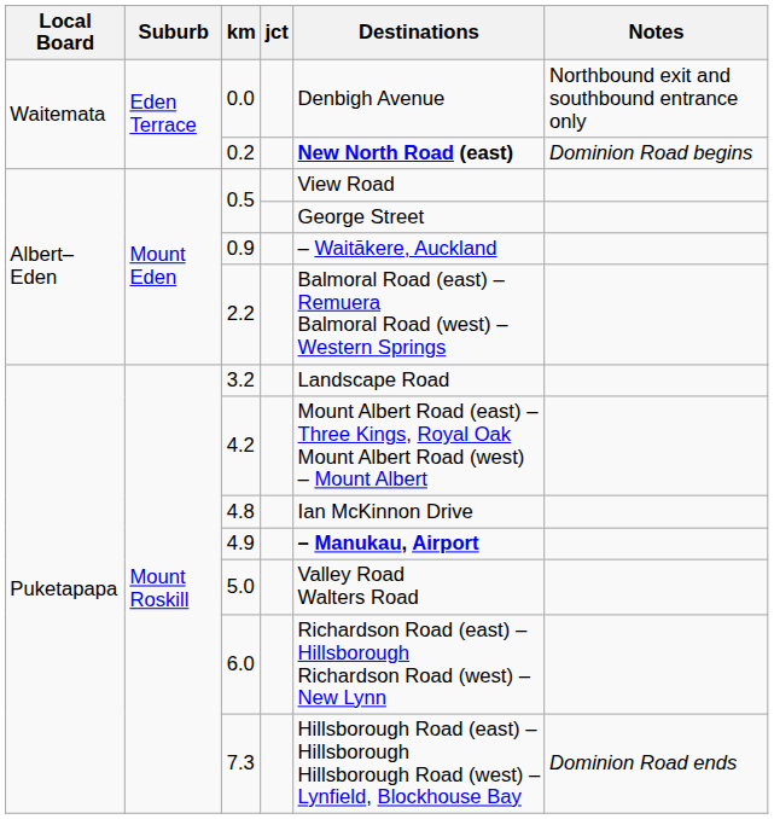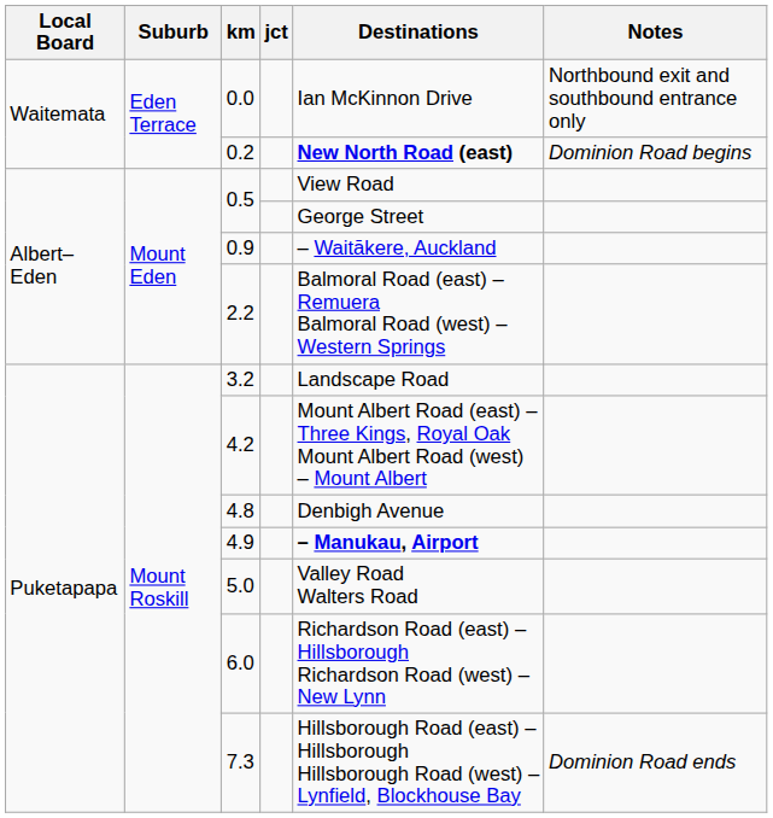 <table class="wikitable">
 <tr>
 <th>Local Board</th>
 <th>Suburb</th>
 <th>km</th>
 <th>jct</th>
 <th>Destinations</th>
 <th>Notes</th>
 </tr>
 <tr>
 <td rowspan=2>Waitemata</td>
 <td rowspan=2><a href='#'>Eden Terrace</a></td>
 <td>0.0</td>
 <td></td>
-<td>Denbigh Avenue</td>
+<td>Ian McKinnon Drive</td>
 <td>Northbound exit and southbound entrance only</td>
 </tr>
 <tr>
 <td>0.2</td>
 <td></td>
 <td><strong><a href='#'>New North Road</a> (east)</strong></td>
 <td><em>Dominion Road begins</em></td>
 </tr>
 <tr>
 <td rowspan=5>Albert–Eden</td>
 <td rowspan=5><a href='#'>Mount Eden</a></td>
 <td rowspan=2>0.5</td>
 <td></td>
 <td>View Road</td>
 <td></td>
 </tr>
 <tr>
 <td></td>
 <td>George Street</td>
 <td></td>
 </tr>
 <tr>
 <td>0.9</td>
 <td></td>
 <td> – <a href='#'>Waitākere, Auckland</a></td>
 <td></td>
 </tr>
 <tr>
 <td>2.2</td>
 <td></td>
 <td>Balmoral Road (east) – <a href='#'>Remuera</a> <br> Balmoral Road (west) – <a href='#'>Western Springs</a></td>
 <td></td>
 </tr>
 <tr>
 <td rowspan=2>3.2</td>
 <td rowspan=2></td>
 <td rowspan=2>Landscape Road</td>
 <td rowspan=2></td>
 </tr>
 <tr>
 <td rowspan=7>Puketapapa</td>
 <td rowspan=7><a href='#'>Mount Roskill</a></td>
 </tr>
 <tr>
 <td>4.2</td>
 <td></td>
 <td>Mount Albert Road (east) – <a href='#'>Three Kings</a>, <a href='#'>Royal Oak</a> <br> Mount Albert Road (west) – <a href='#'>Mount Albert</a></td>
 <td></td>
 </tr>
 <tr>
 <td>4.8</td>
 <td></td>
-<td>Ian McKinnon Drive</td>
+<td>Denbigh Avenue</td>
 <td></td>
 </tr>
 <tr>
 <td>4.9</td>
 <td></td>
 <td><strong> – <a href='#'>Manukau</a>, <a href='#'>Airport</a></strong></td>
 <td></td>
 </tr>
 <tr>
 <td>5.0</td>
 <td></td>
 <td>Valley Road <br> Walters Road</td>
 <td></td>
 </tr>
 <tr>
 <td>6.0</td>
 <td></td>
 <td>Richardson Road (east) – <a href='#'>Hillsborough</a> <br> Richardson Road (west) – <a href='#'>New Lynn</a></td>
 <td></td>
 </tr>
 <tr>
 <td>7.3</td>
 <td></td>
 <td>Hillsborough Road (east) – Hillsborough <br> Hillsborough Road (west) – <a href='#'>Lynfield</a>, <a href='#'>Blockhouse Bay</a></td>
 <td><em>Dominion Road ends</em></td>
 </tr>
 </table>
